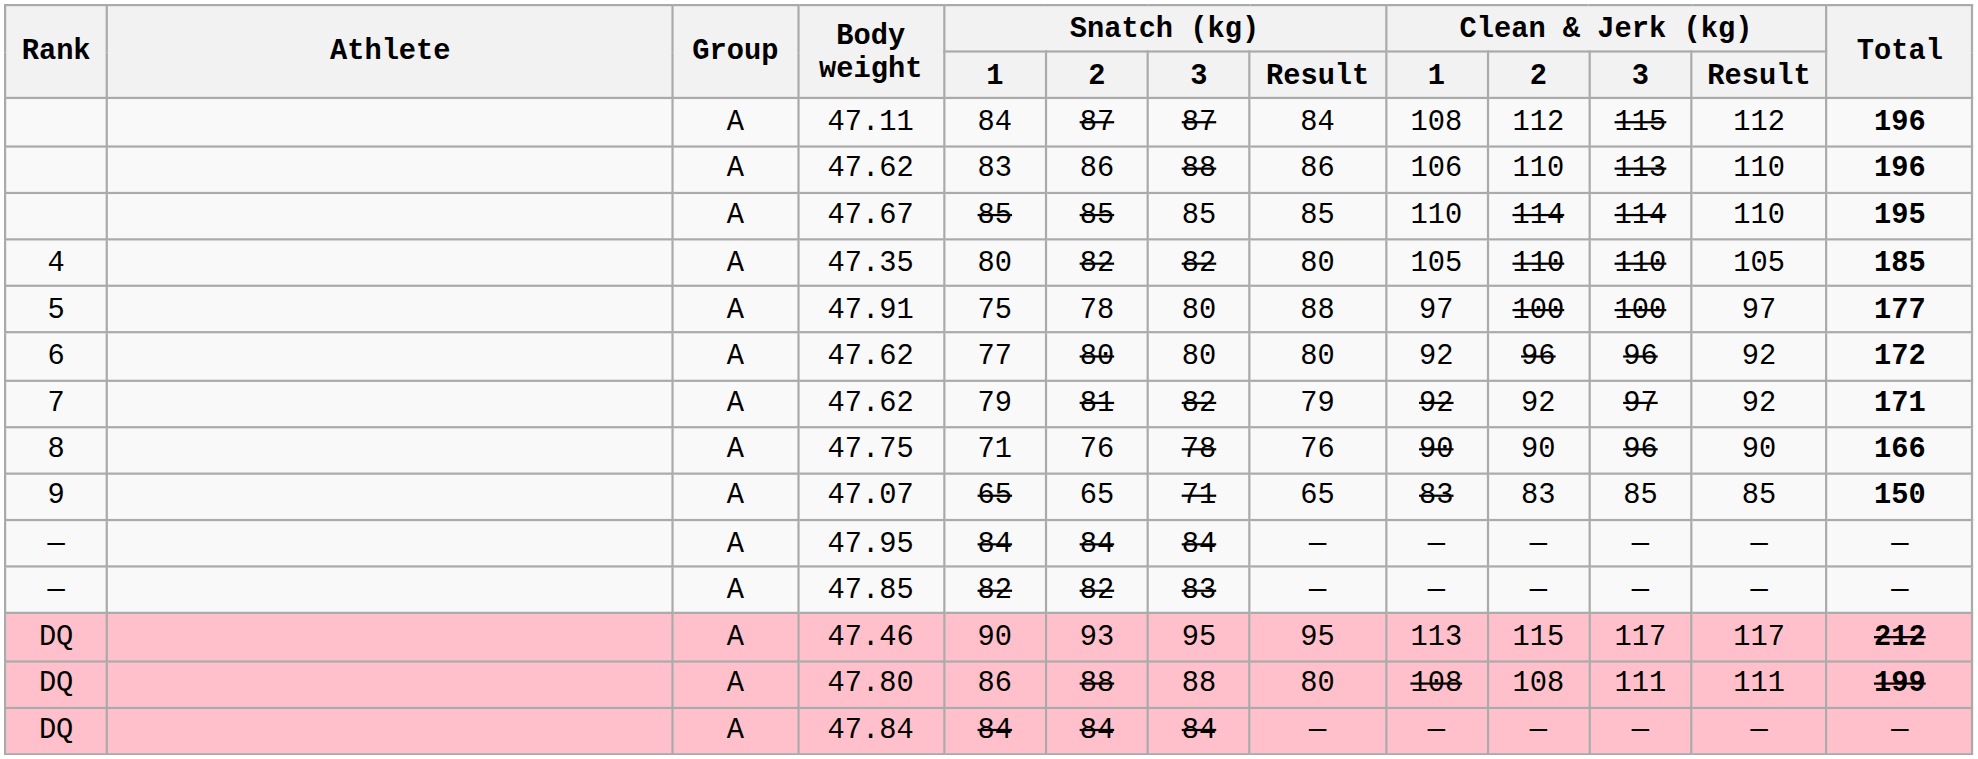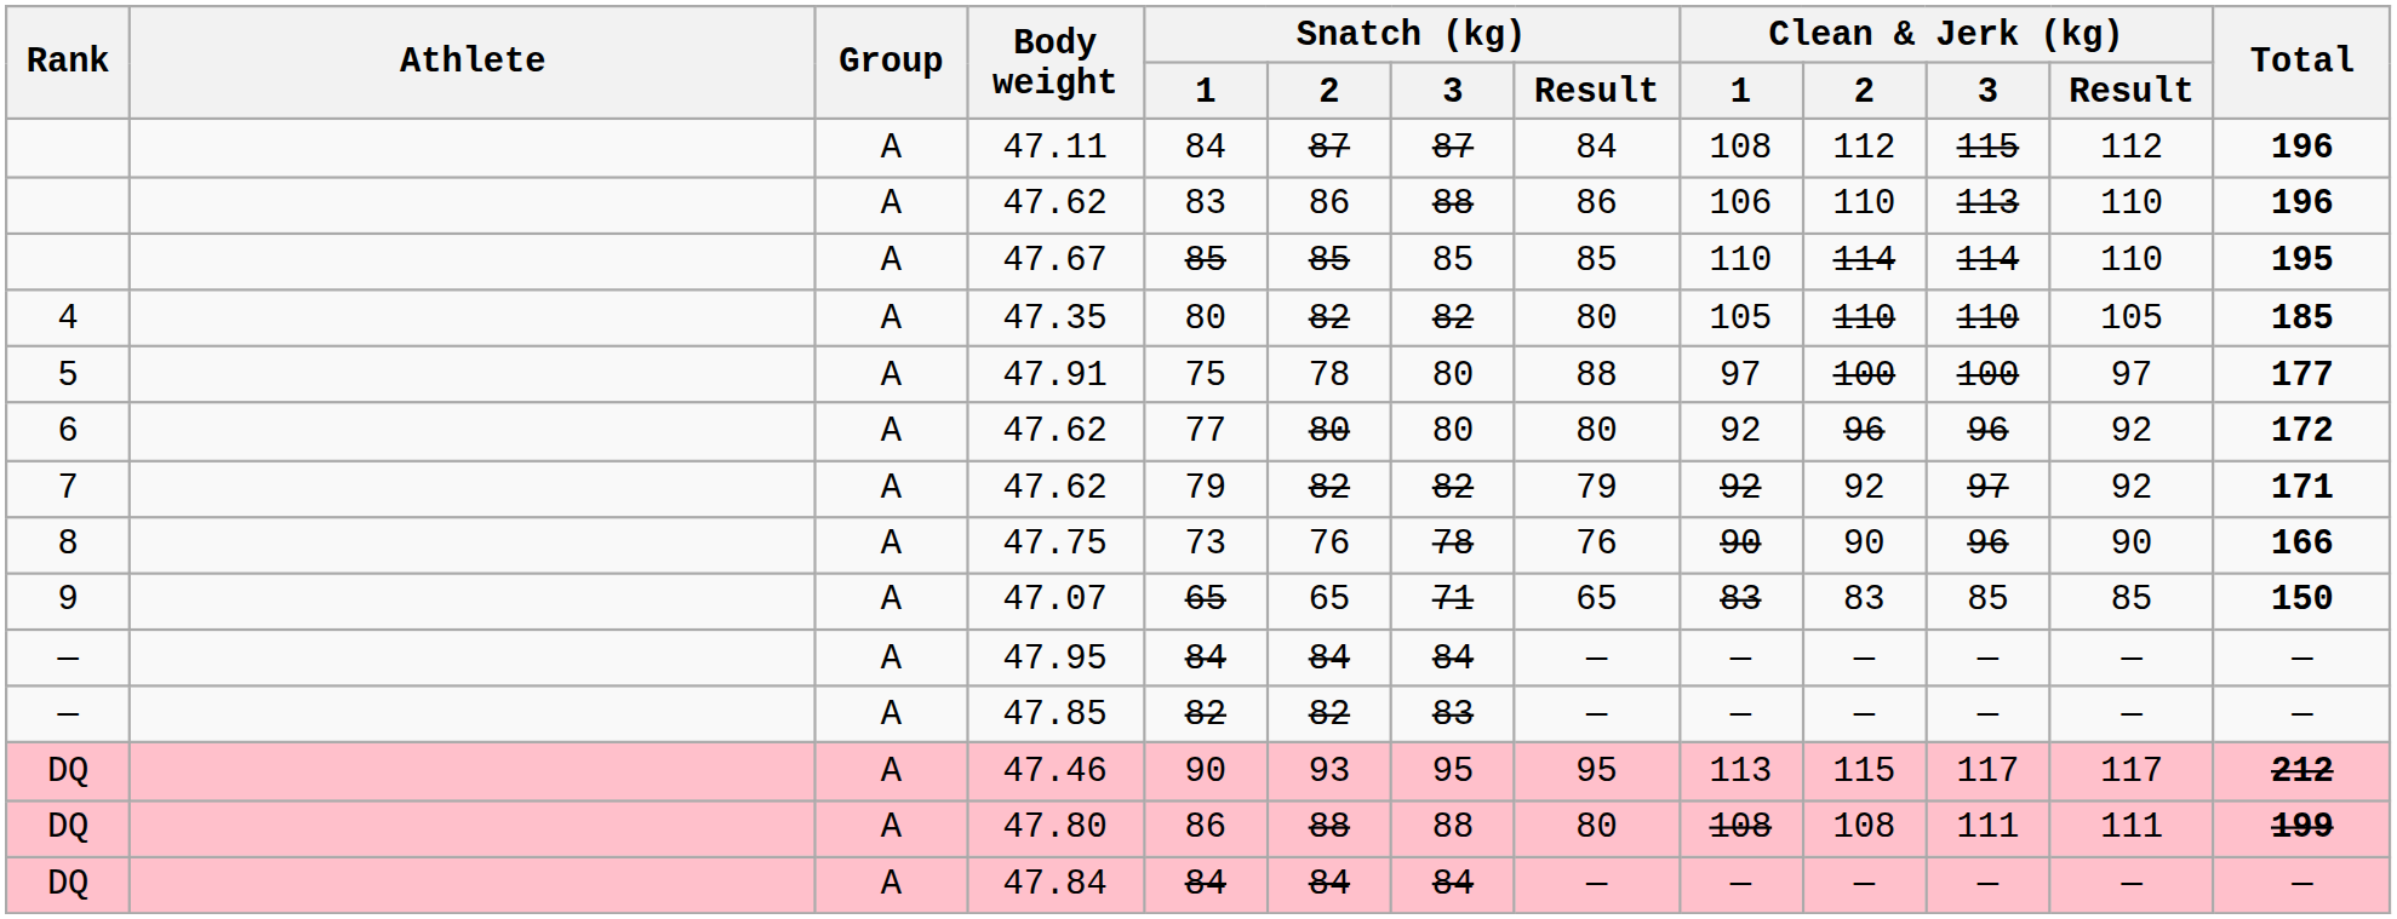 <table class = "wikitable" style="text-align:center;">
 <tr>
 <th rowspan=2 width=40>Rank</th>
 <th rowspan=2 width=250>Athlete</th>
 <th rowspan=2 width=50>Group</th>
 <th rowspan=2 width=60>Body weight</th>
 <th colspan=4>Snatch (kg)</th>
 <th colspan=4>Clean & Jerk (kg)</th>
 <th rowspan=2 width=60>Total</th>
 </tr>
 <tr>
 <th width=40>1</th>
 <th width=40>2</th>
 <th width=40>3</th>
 <th width=55>Result</th>
 <th width=40>1</th>
 <th width=40>2</th>
 <th width=40>3</th>
 <th width=55>Result</th>
 </tr>
 <tr>
 <td></td>
 <td align=left></td>
 <td>A</td>
 <td>47.11</td>
 <td>84</td>
 <td><s>87</s></td>
 <td><s>87</s></td>
 <td>84</td>
 <td>108</td>
 <td>112</td>
 <td><s>115</s></td>
 <td>112</td>
 <td><strong>196</strong></td>
 </tr>
 <tr>
 <td></td>
 <td align=left></td>
 <td>A</td>
 <td>47.62</td>
 <td>83</td>
 <td>86</td>
 <td><s>88</s></td>
 <td>86</td>
 <td>106</td>
 <td>110</td>
 <td><s>113</s></td>
 <td>110</td>
 <td><strong>196</strong></td>
 </tr>
 <tr>
 <td></td>
 <td align=left></td>
 <td>A</td>
 <td>47.67</td>
 <td><s>85</s></td>
 <td><s>85</s></td>
 <td>85</td>
 <td>85</td>
 <td>110</td>
 <td><s>114</s></td>
 <td><s>114</s></td>
 <td>110</td>
 <td><strong>195</strong></td>
 </tr>
 <tr>
 <td>4</td>
 <td align=left></td>
 <td>A</td>
 <td>47.35</td>
 <td>80</td>
 <td><s>82</s></td>
 <td><s>82</s></td>
 <td>80</td>
 <td>105</td>
 <td><s>110</s></td>
 <td><s>110</s></td>
 <td>105</td>
 <td><strong>185</strong></td>
 </tr>
 <tr>
 <td>5</td>
 <td align=left></td>
 <td>A</td>
 <td>47.91</td>
 <td>75</td>
 <td>78</td>
 <td>80</td>
 <td>88</td>
 <td>97</td>
 <td><s>100</s></td>
 <td><s>100</s></td>
 <td>97</td>
 <td><strong>177</strong></td>
 </tr>
 <tr>
 <td>6</td>
 <td align=left></td>
 <td>A</td>
 <td>47.62</td>
 <td>77</td>
 <td><s>80</s></td>
 <td>80</td>
 <td>80</td>
 <td>92</td>
 <td><s>96</s></td>
 <td><s>96</s></td>
 <td>92</td>
 <td><strong>172</strong></td>
 </tr>
 <tr>
 <td>7</td>
 <td align=left></td>
 <td>A</td>
 <td>47.62</td>
 <td>79</td>
-<td><s>81</s></td>
+<td><s>82</s></td>
 <td><s>82</s></td>
 <td>79</td>
 <td><s>92</s></td>
 <td>92</td>
 <td><s>97</s></td>
 <td>92</td>
 <td><strong>171</strong></td>
 </tr>
 <tr>
 <td>8</td>
 <td align=left></td>
 <td>A</td>
 <td>47.75</td>
-<td>71</td>
+<td>73</td>
 <td>76</td>
 <td><s>78</s></td>
 <td>76</td>
 <td><s>90</s></td>
 <td>90</td>
 <td><s>96</s></td>
 <td>90</td>
 <td><strong>166</strong></td>
 </tr>
 <tr>
 <td>9</td>
 <td align=left></td>
 <td>A</td>
 <td>47.07</td>
 <td><s>65</s></td>
 <td>65</td>
 <td><s>71</s></td>
 <td>65</td>
 <td><s>83</s></td>
 <td>83</td>
 <td>85</td>
 <td>85</td>
 <td><strong>150</strong></td>
 </tr>
 <tr>
 <td>—</td>
 <td align=left></td>
 <td>A</td>
 <td>47.95</td>
 <td><s>84</s></td>
 <td><s>84</s></td>
 <td><s>84</s></td>
 <td>—</td>
 <td>—</td>
 <td>—</td>
 <td>—</td>
 <td>—</td>
 <td>—</td>
 </tr>
 <tr>
 <td>—</td>
 <td align=left></td>
 <td>A</td>
 <td>47.85</td>
 <td><s>82</s></td>
 <td><s>82</s></td>
 <td><s>83</s></td>
 <td>—</td>
 <td>—</td>
 <td>—</td>
 <td>—</td>
 <td>—</td>
 <td>—</td>
 </tr>
 <tr bgcolor=pink>
 <td>DQ</td>
 <td align=left></td>
 <td>A</td>
 <td>47.46</td>
 <td>90</td>
 <td>93</td>
 <td>95</td>
 <td>95</td>
 <td>113</td>
 <td>115</td>
 <td>117</td>
 <td>117</td>
 <td><s><strong>212</strong></s></td>
 </tr>
 <tr bgcolor=pink>
 <td>DQ</td>
 <td align=left></td>
 <td>A</td>
 <td>47.80</td>
 <td>86</td>
 <td><s>88</s></td>
 <td>88</td>
 <td>80</td>
 <td><s>108</s></td>
 <td>108</td>
 <td>111</td>
 <td>111</td>
 <td><s><strong>199</strong></s></td>
 </tr>
 <tr bgcolor=pink>
 <td>DQ</td>
 <td align=left></td>
 <td>A</td>
 <td>47.84</td>
 <td><s>84</s></td>
 <td><s>84</s></td>
 <td><s>84</s></td>
 <td>—</td>
 <td>—</td>
 <td>—</td>
 <td>—</td>
 <td>—</td>
 <td>—</td>
 </tr>
 </table>
